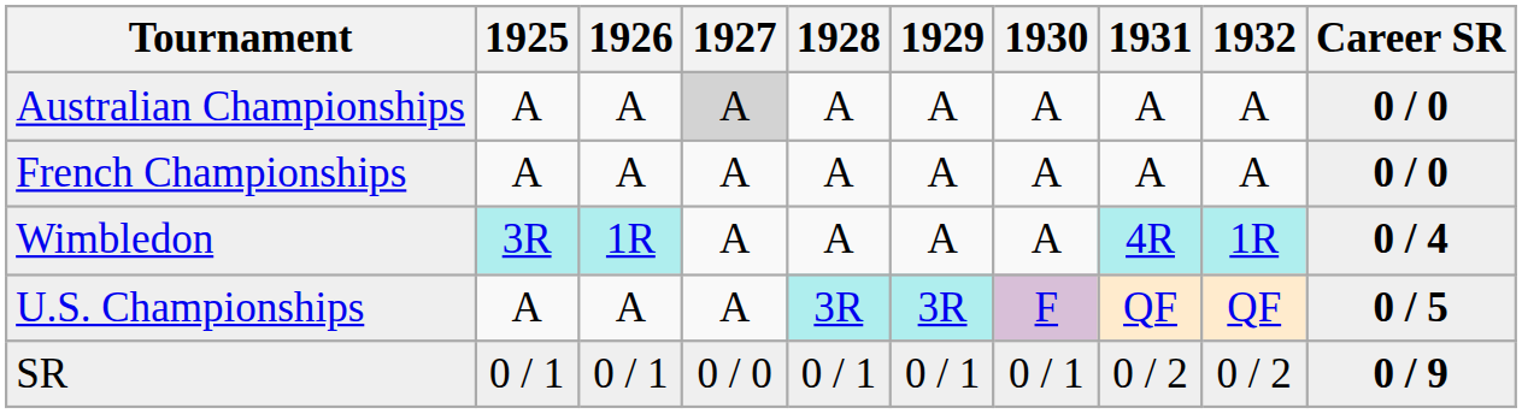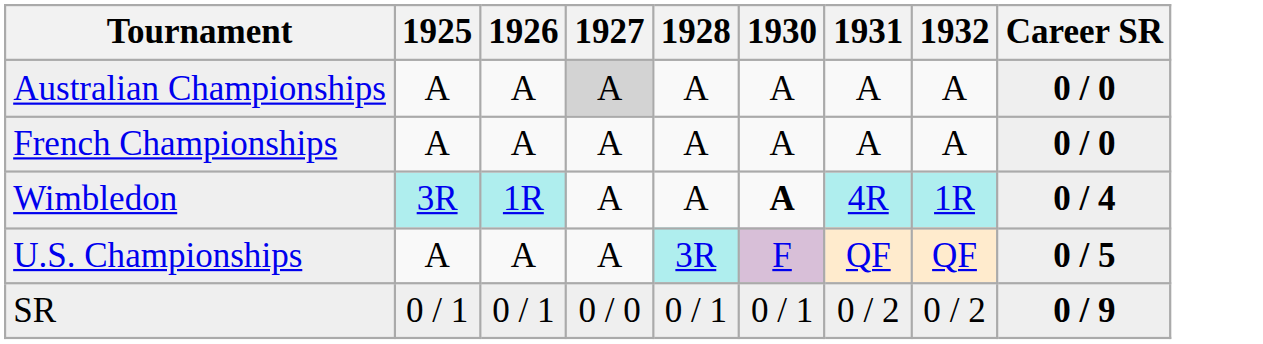 <table class="wikitable">
 <tr>
 <th>Tournament</th>
 <th>1925</th>
 <th>1926</th>
 <th>1927</th>
 <th>1928</th>
-<th>1929</th>
 <th>1930</th>
 <th>1931</th>
 <th>1932</th>
 <th>Career SR</th>
 </tr>
 <tr>
 <td style="background:#EFEFEF;"><a href='#'>Australian Championships</a></td>
 <td align="center">A</td>
 <td align="center">A</td>
 <td align="center" style="background: lightgrey;">A</td>
-<td align="center">A</td>
 <td align="center">A</td>
 <td align="center">A</td>
 <td align="center">A</td>
 <td align="center">A</td>
 <td align="center" style="background:#EFEFEF;"><strong>0 / 0</strong></td>
 </tr>
 <tr>
 <td style="background:#EFEFEF;"><a href='#'>French Championships</a></td>
 <td align="center">A</td>
 <td align="center">A</td>
 <td align="center">A</td>
 <td align="center">A</td>
 <td align="center">A</td>
 <td align="center">A</td>
 <td align="center">A</td>
-<td align="center">A</td>
 <td align="center" style="background:#EFEFEF;"><strong>0 / 0</strong></td>
 </tr>
 <tr>
 <td style="background:#EFEFEF;"><a href='#'>Wimbledon</a></td>
 <td align="center" style="background:#afeeee;"><a href='#'>3R</a></td>
 <td align="center" style="background:#afeeee;"><a href='#'>1R</a></td>
 <td align="center">A</td>
 <td align="center">A</td>
-<td align="center">A</td>
-<td align="center">A</td>
+<td align="center"><strong>A</strong></td>
 <td align="center" style="background:#afeeee;"><a href='#'>4R</a></td>
 <td align="center" style="background:#afeeee;"><a href='#'>1R</a></td>
 <td align="center" style="background:#EFEFEF;"><strong>0 / 4</strong></td>
 </tr>
 <tr>
 <td style="background:#EFEFEF;"><a href='#'>U.S. Championships</a></td>
 <td align="center">A</td>
 <td align="center">A</td>
 <td align="center">A</td>
-<td align="center" style="background:#afeeee;"><a href='#'>3R</a></td>
 <td align="center" style="background:#afeeee;"><a href='#'>3R</a></td>
 <td align="center" style="background:#D8BFD8;"><a href='#'>F</a></td>
 <td align="center"  style="background:#ffebcd;"><a href='#'>QF</a></td>
 <td align="center"  style="background:#ffebcd;"><a href='#'>QF</a></td>
 <td align="center" style="background:#EFEFEF;"><strong>0 / 5</strong></td>
 </tr>
 <tr>
 <td style="background:#EFEFEF;">SR</td>
 <td align="center" style="background:#EFEFEF;">0 / 1</td>
 <td align="center" style="background:#EFEFEF;">0 / 1</td>
 <td align="center" style="background:#EFEFEF;">0 / 0</td>
 <td align="center" style="background:#EFEFEF;">0 / 1</td>
 <td align="center" style="background:#EFEFEF;">0 / 1</td>
-<td align="center" style="background:#EFEFEF;">0 / 1</td>
 <td align="center" style="background:#EFEFEF;">0 / 2</td>
 <td align="center" style="background:#EFEFEF;">0 / 2</td>
 <td align="center" style="background:#EFEFEF;"><strong>0 / 9</strong></td>
 </tr>
 </table>
